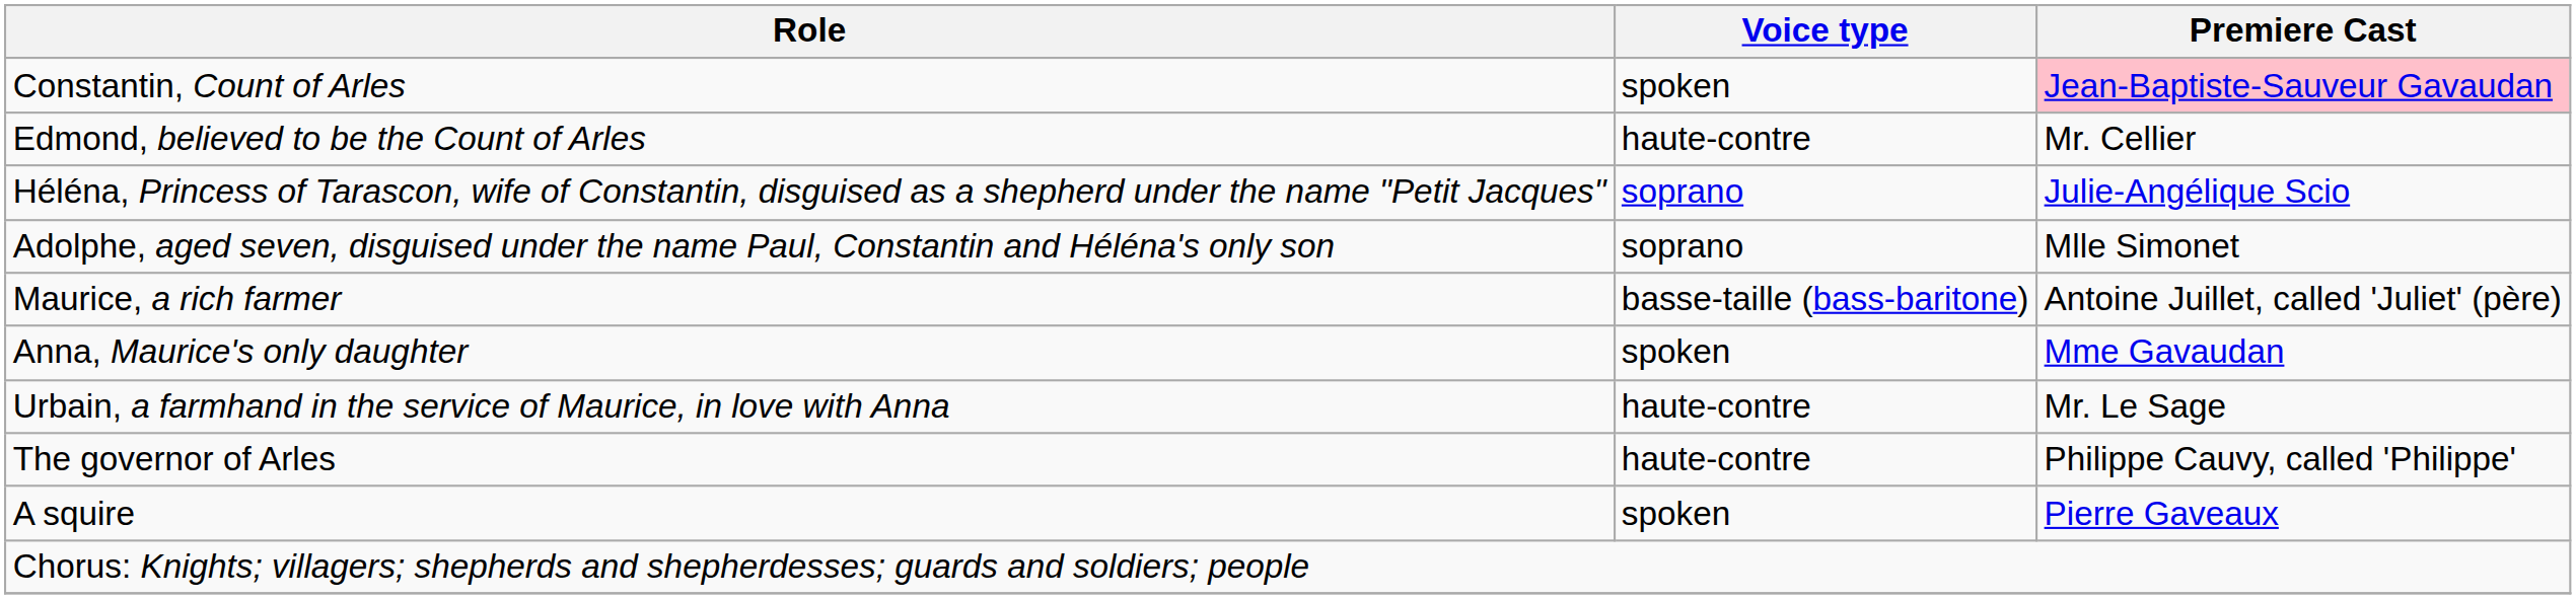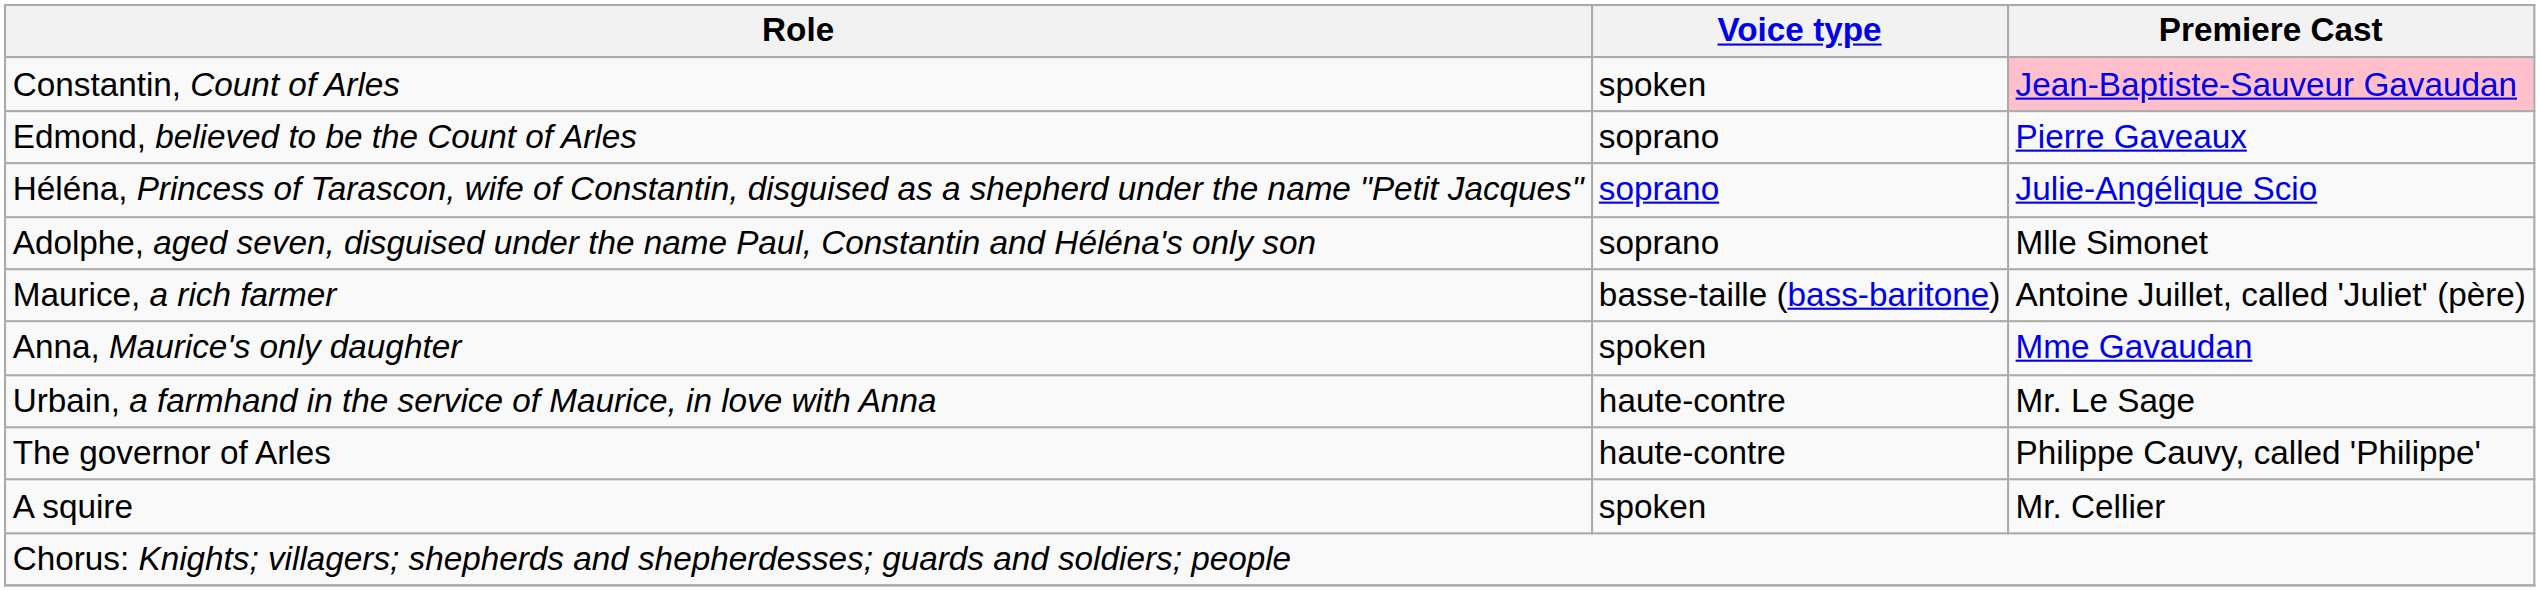 <table class="wikitable">
 <tr>
 <th>Role</th>
 <th><a href='#'>Voice type</a></th>
 <th>Premiere Cast</th>
 </tr>
 <tr>
 <td>Constantin, <em>Count of Arles</em></td>
 <td>spoken</td>
 <td style="background: pink;"><a href='#'>Jean-Baptiste-Sauveur Gavaudan</a></td>
 </tr>
 <tr>
 <td>Edmond, <em>believed to be the Count of Arles</em></td>
-<td>haute-contre</td>
-<td>Mr. Cellier</td>
+<td>soprano</td>
+<td><a href='#'>Pierre Gaveaux</a></td>
 </tr>
 <tr>
 <td>Héléna, <em>Princess of Tarascon, wife of Constantin, disguised as a shepherd under the name "Petit Jacques"</em></td>
 <td><a href='#'>soprano</a></td>
 <td><a href='#'>Julie-Angélique Scio</a></td>
 </tr>
 <tr>
 <td>Adolphe, <em>aged seven, disguised under the name Paul, Constantin and Héléna's only son</em></td>
 <td>soprano</td>
 <td>Mlle Simonet</td>
 </tr>
 <tr>
 <td>Maurice, <em>a rich farmer</em></td>
 <td>basse-taille (<a href='#'>bass-baritone</a>)</td>
 <td>Antoine Juillet, called 'Juliet' (père)</td>
 </tr>
 <tr>
 <td>Anna, <em>Maurice's only daughter</em></td>
 <td>spoken</td>
 <td><a href='#'>Mme Gavaudan</a></td>
 </tr>
 <tr>
 <td>Urbain, <em>a farmhand in the service of Maurice, in love with Anna</em></td>
 <td>haute-contre</td>
 <td>Mr. Le Sage</td>
 </tr>
 <tr>
 <td>The governor of Arles</td>
 <td>haute-contre</td>
 <td>Philippe Cauvy, called 'Philippe'</td>
 </tr>
 <tr>
 <td>A squire</td>
 <td>spoken</td>
-<td><a href='#'>Pierre Gaveaux</a></td>
+<td>Mr. Cellier</td>
 </tr>
 <tr>
 <td colspan="3">Chorus: <em>Knights; villagers; shepherds and shepherdesses; guards and soldiers; people</em></td>
 </tr>
 <tr>
 </tr>
 </table>
